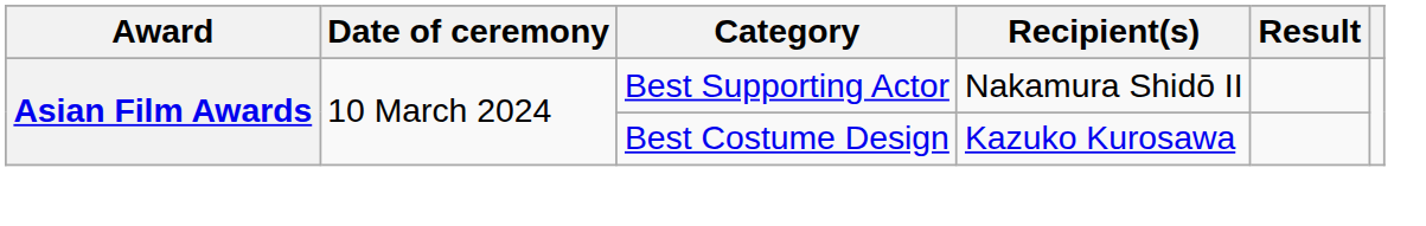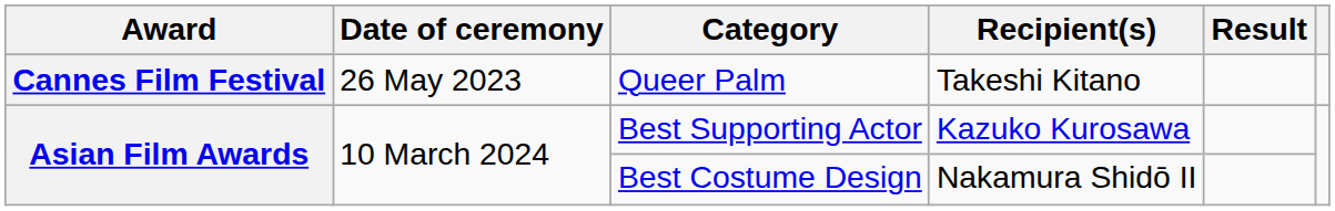 <table class="wikitable plainrowheaders sortable">
 <tr>
 <th scope="col">Award</th>
 <th scope="col">Date of ceremony</th>
 <th scope="col">Category</th>
 <th scope="col">Recipient(s)</th>
 <th scope="col">Result</th>
 <th scope="col"></th>
 </tr>
 <tr>
+<th scope="row"><a href='#'>Cannes Film Festival</a></th>
+<td>26 May 2023</td>
+<td><a href='#'>Queer Palm</a></td>
+<td>Takeshi Kitano</td>
+<td></td>
+<td style="text-align:center;"></td>
+</tr>
+<tr>
 <th rowspan="2"><a href='#'>Asian Film Awards</a></th>
 <td rowspan="2">10 March 2024</td>
 <td><a href='#'>Best Supporting Actor</a></td>
-<td>Nakamura Shidō II</td>
+<td><a href='#'>Kazuko Kurosawa</a></td>
 <td></td>
 <td rowspan="2"></td>
 </tr>
 <tr>
 <td><a href='#'>Best Costume Design</a></td>
-<td><a href='#'>Kazuko Kurosawa</a></td>
+<td>Nakamura Shidō II</td>
 <td></td>
 </tr>
 </table>
